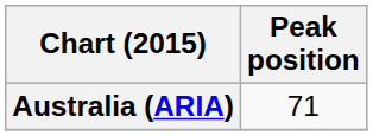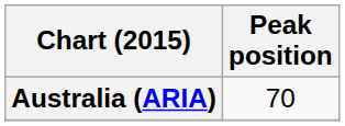 <table class="wikitable sortable plainrowheaders" style="text-align:center">
 <tr>
 <th scope="col">Chart (2015)</th>
 <th scope="col">Peak<br>position</th>
 </tr>
 <tr>
 <th scope="row">Australia (<a href='#'>ARIA</a>)</th>
-<td>71</td>
+<td>70</td>
 </tr>
 <tr>
 </tr>
 <tr>
 </tr>
 <tr>
 </tr>
 </table>
